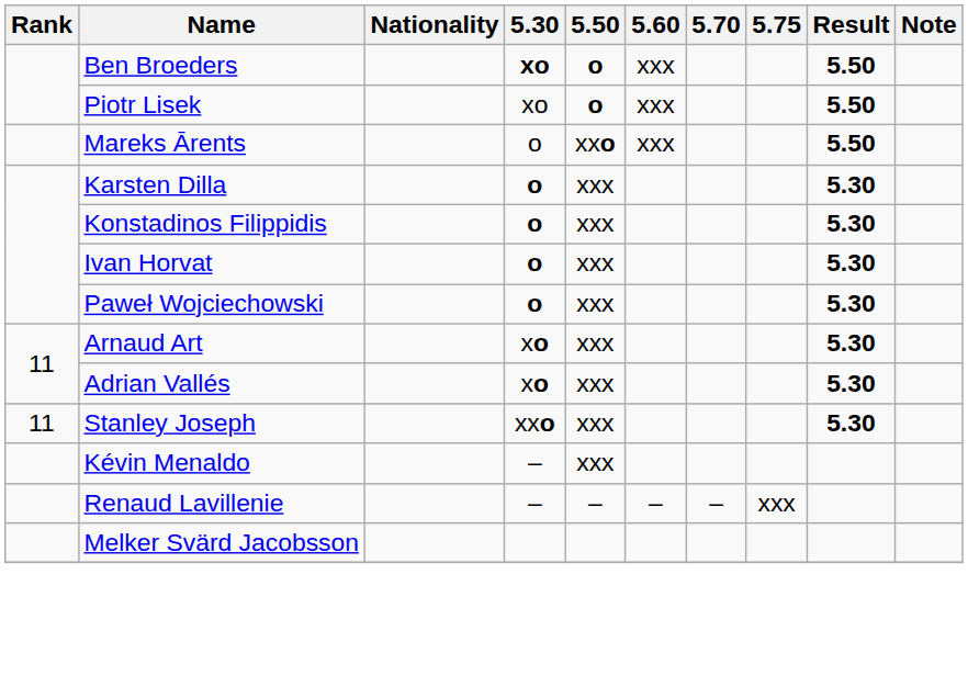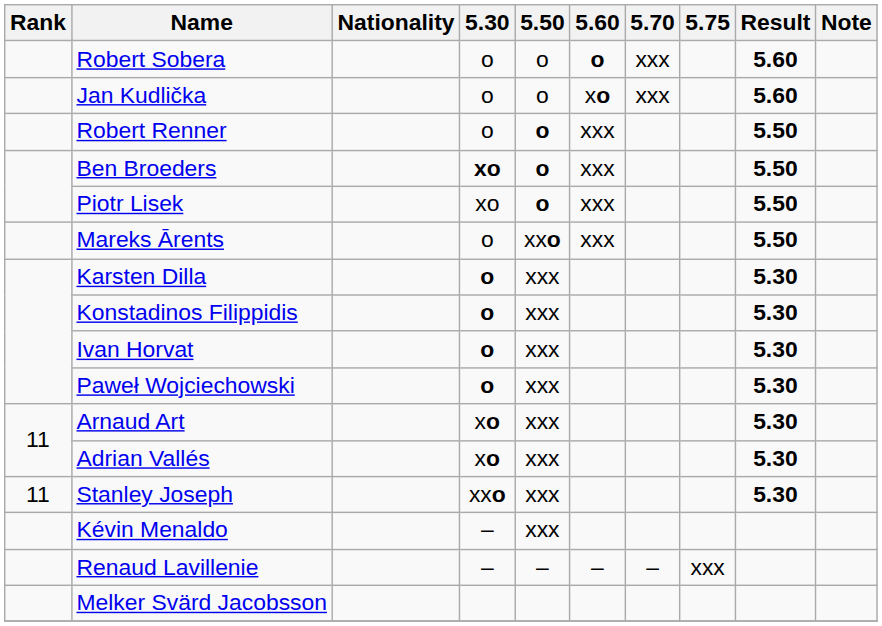 <table class="wikitable sortable" style="text-align:center">
 <tr>
 <th>Rank</th>
 <th>Name</th>
 <th>Nationality</th>
 <th>5.30</th>
 <th>5.50</th>
 <th>5.60</th>
 <th>5.70</th>
 <th>5.75</th>
 <th>Result</th>
 <th>Note</th>
+</tr>
+<tr>
+<td></td>
+<td align=left><a href='#'>Robert Sobera</a></td>
+<td align=left></td>
+<td>o</td>
+<td>o</td>
+<td><strong>o</strong></td>
+<td>xxx</td>
+<td></td>
+<td><strong>5.60</strong></td>
+<td></td>
+</tr>
+<tr>
+<td></td>
+<td align=left><a href='#'>Jan Kudlička</a></td>
+<td align=left></td>
+<td>o</td>
+<td>o</td>
+<td>x<strong>o</strong></td>
+<td>xxx</td>
+<td></td>
+<td><strong>5.60</strong></td>
+<td></td>
+</tr>
+<tr>
+<td></td>
+<td align=left><a href='#'>Robert Renner</a></td>
+<td align=left></td>
+<td>o</td>
+<td><strong>o</strong></td>
+<td>xxx</td>
+<td></td>
+<td></td>
+<td><strong>5.50</strong></td>
+<td></td>
 </tr>
 <tr>
 <td rowspan=2></td>
 <td align=left><a href='#'>Ben Broeders</a></td>
 <td align=left></td>
 <td><strong>xo</strong></td>
 <td><strong>o</strong></td>
 <td>xxx</td>
 <td></td>
 <td></td>
 <td><strong>5.50</strong></td>
 <td></td>
 </tr>
 <tr>
 <td align=left><a href='#'>Piotr Lisek</a></td>
 <td align=left></td>
 <td>xo</td>
 <td><strong>o</strong></td>
 <td>xxx</td>
 <td></td>
 <td></td>
 <td><strong>5.50</strong></td>
 <td></td>
 </tr>
 <tr>
 <td></td>
 <td align=left><a href='#'>Mareks Ārents</a></td>
 <td align=left></td>
 <td>o</td>
 <td>xx<strong>o</strong></td>
 <td>xxx</td>
 <td></td>
 <td></td>
 <td><strong>5.50</strong></td>
 <td></td>
 </tr>
 <tr>
 <td rowspan=4></td>
 <td align=left><a href='#'>Karsten Dilla</a></td>
 <td align=left></td>
 <td><strong>o</strong></td>
 <td>xxx</td>
 <td></td>
 <td></td>
 <td></td>
 <td><strong>5.30</strong></td>
 <td></td>
 </tr>
 <tr>
 <td align=left><a href='#'>Konstadinos Filippidis</a></td>
 <td align=left></td>
 <td><strong>o</strong></td>
 <td>xxx</td>
 <td></td>
 <td></td>
 <td></td>
 <td><strong>5.30</strong></td>
 <td></td>
 </tr>
 <tr>
 <td align=left><a href='#'>Ivan Horvat</a></td>
 <td align=left></td>
 <td><strong>o</strong></td>
 <td>xxx</td>
 <td></td>
 <td></td>
 <td></td>
 <td><strong>5.30</strong></td>
 <td></td>
 </tr>
 <tr>
 <td align=left><a href='#'>Paweł Wojciechowski</a></td>
 <td align=left></td>
 <td><strong>o</strong></td>
 <td>xxx</td>
 <td></td>
 <td></td>
 <td></td>
 <td><strong>5.30</strong></td>
 <td></td>
 </tr>
 <tr>
 <td rowspan=2>11</td>
 <td align=left><a href='#'>Arnaud Art</a></td>
 <td align=left></td>
 <td>x<strong>o</strong></td>
 <td>xxx</td>
 <td></td>
 <td></td>
 <td></td>
 <td><strong>5.30</strong></td>
 <td></td>
 </tr>
 <tr>
 <td align=left><a href='#'>Adrian Vallés</a></td>
 <td align=left></td>
 <td>x<strong>o</strong></td>
 <td>xxx</td>
 <td></td>
 <td></td>
 <td></td>
 <td><strong>5.30</strong></td>
 <td></td>
 </tr>
 <tr>
 <td>11</td>
 <td align=left><a href='#'>Stanley Joseph</a></td>
 <td align=left></td>
 <td>xx<strong>o</strong></td>
 <td>xxx</td>
 <td></td>
 <td></td>
 <td></td>
 <td><strong>5.30</strong></td>
 <td></td>
 </tr>
 <tr>
 <td></td>
 <td align=left><a href='#'>Kévin Menaldo</a></td>
 <td align=left></td>
 <td>–</td>
 <td>xxx</td>
 <td></td>
 <td></td>
 <td></td>
 <td><strong></strong></td>
 <td></td>
 </tr>
 <tr>
 <td></td>
 <td align=left><a href='#'>Renaud Lavillenie</a></td>
 <td align=left></td>
 <td>–</td>
 <td>–</td>
 <td>–</td>
 <td>–</td>
 <td>xxx</td>
 <td><strong></strong></td>
 <td></td>
 </tr>
 <tr>
 <td></td>
 <td align=left><a href='#'>Melker Svärd Jacobsson</a></td>
 <td align=left></td>
 <td></td>
 <td></td>
 <td></td>
 <td></td>
 <td></td>
 <td><strong></strong></td>
 <td></td>
 </tr>
 <tr>
 </tr>
 </table>
